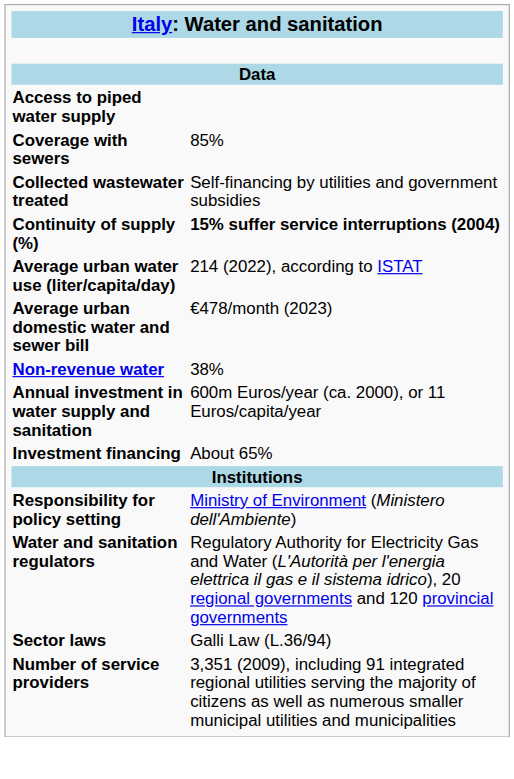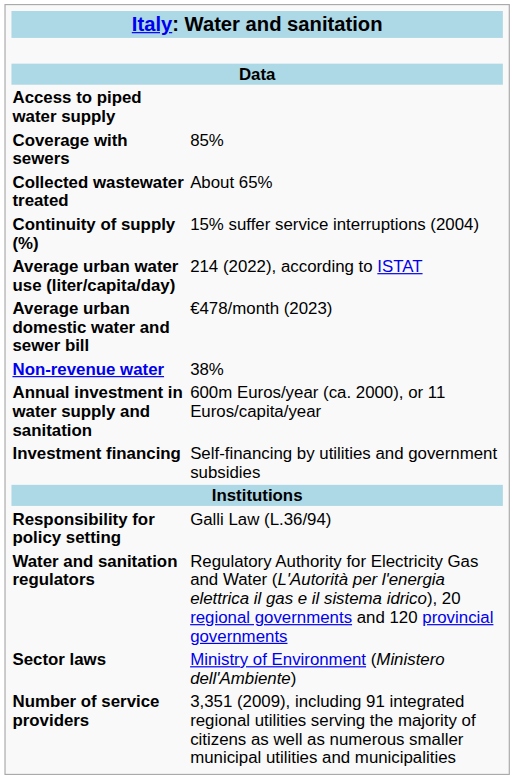 <table style="width: 30em; font-size: 90%; text-align: left;" class="infobox">
 <tr>
 <th style="text-align:center; background:lightblue;" colspan="3"><big><a href='#'>Italy</a>: Water and sanitation</big></th>
 </tr>
 <tr>
 <th style="text-align:center;" colspan="4"><br></th>
 </tr>
 <tr>
 <th style="text-align:center; background:lightblue;" colspan="4">Data</th>
 </tr>
 <tr>
 <th style="text-align:left; vertical-align:top;">Access to piped water supply</th>
 <td valign="top"></td>
 </tr>
 <tr>
 <th style="text-align:left; vertical-align:top;">Coverage with sewers</th>
 <td valign="top">85%</td>
 </tr>
 <tr>
 <th style="text-align:left; vertical-align:top;">Collected wastewater treated</th>
-<td valign="top">Self-financing by utilities and government subsidies</td>
+<td valign="top">About 65%</td>
 </tr>
 <tr>
 <th style="text-align:left; vertical-align:top;">Continuity of supply (%)</th>
-<td valign="top"><strong>15% suffer service interruptions (2004)</strong></td>
+<td valign="top">15% suffer service interruptions (2004)</td>
 </tr>
 <tr>
 <th style="text-align:left; vertical-align:top;">Average urban water use (liter/capita/day)</th>
 <td valign="top">214 (2022), according to <a href='#'>ISTAT</a></td>
 </tr>
 <tr>
 <th style="text-align:left; vertical-align:top;">Average urban domestic water and sewer bill</th>
 <td valign="top">€478/month (2023)</td>
 </tr>
 <tr>
 <th style="text-align:left; vertical-align:top;"><a href='#'>Non-revenue water</a></th>
 <td valign="top">38%</td>
 </tr>
 <tr>
 <th style="text-align:left; vertical-align:top;">Annual investment in water supply and sanitation</th>
 <td valign="top">600m Euros/year (ca. 2000), or 11 Euros/capita/year</td>
 </tr>
 <tr>
 <th style="text-align:left; vertical-align:top;">Investment financing</th>
-<td valign="top">About 65%</td>
+<td valign="top">Self-financing by utilities and government subsidies</td>
 </tr>
 <tr>
 <th style="text-align:center; background:lightblue;" colspan="4">Institutions</th>
 </tr>
 <tr>
 <th style="text-align:left; vertical-align:top;">Responsibility for policy setting</th>
-<td valign="top"><a href='#'>Ministry of Environment</a> (<em>Ministero dell'Ambiente</em>)</td>
+<td valign="top">Galli Law (L.36/94)</td>
 </tr>
 <tr>
 <th style="text-align:left; vertical-align:top;">Water and sanitation regulators</th>
 <td valign="top">Regulatory Authority for Electricity Gas and Water (<em>L'Autorità per l'energia elettrica il gas e il sistema idrico</em>), 20 <a href='#'>regional governments</a> and 120 <a href='#'>provincial governments</a></td>
 </tr>
 <tr>
 <th style="text-align:left; vertical-align:top;">Sector laws</th>
-<td valign="top">Galli Law (L.36/94)</td>
+<td valign="top"><a href='#'>Ministry of Environment</a> (<em>Ministero dell'Ambiente</em>)</td>
 </tr>
 <tr>
 <th style="text-align:left; vertical-align:top;">Number of service providers</th>
 <td valign="top">3,351 (2009), including 91 integrated regional utilities serving the majority of citizens as well as numerous smaller municipal utilities and municipalities</td>
 </tr>
 </table>
